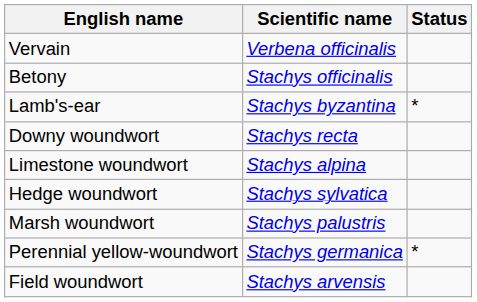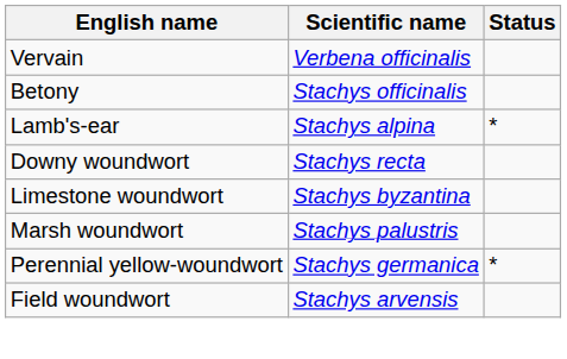 <table class="wikitable">
 <tr>
 <th>English name</th>
 <th>Scientific name</th>
 <th>Status</th>
 </tr>
 <tr>
 <td>Vervain</td>
 <td><em><a href='#'>Verbena officinalis</a></em></td>
 <td></td>
 </tr>
 <tr>
 <td>Betony</td>
 <td><em><a href='#'>Stachys officinalis</a></em></td>
 <td></td>
 </tr>
 <tr>
 <td>Lamb's-ear</td>
-<td><em><a href='#'>Stachys byzantina</a></em></td>
+<td><em><a href='#'>Stachys alpina</a></em></td>
 <td>*</td>
 </tr>
 <tr>
 <td>Downy woundwort</td>
 <td><em><a href='#'>Stachys recta</a></em></td>
 <td></td>
 </tr>
 <tr>
 <td>Limestone woundwort</td>
-<td><em><a href='#'>Stachys alpina</a></em></td>
-<td></td>
-</tr>
-<tr>
-<td>Hedge woundwort</td>
-<td><em><a href='#'>Stachys sylvatica</a></em></td>
+<td><em><a href='#'>Stachys byzantina</a></em></td>
 <td></td>
 </tr>
 <tr>
 <td>Marsh woundwort</td>
 <td><em><a href='#'>Stachys palustris</a></em></td>
 <td></td>
 </tr>
 <tr>
 <td>Perennial yellow-woundwort</td>
 <td><em><a href='#'>Stachys germanica</a></em></td>
 <td>*</td>
 </tr>
 <tr>
 <td>Field woundwort</td>
 <td><em><a href='#'>Stachys arvensis</a></em></td>
 <td></td>
 </tr>
 </table>
